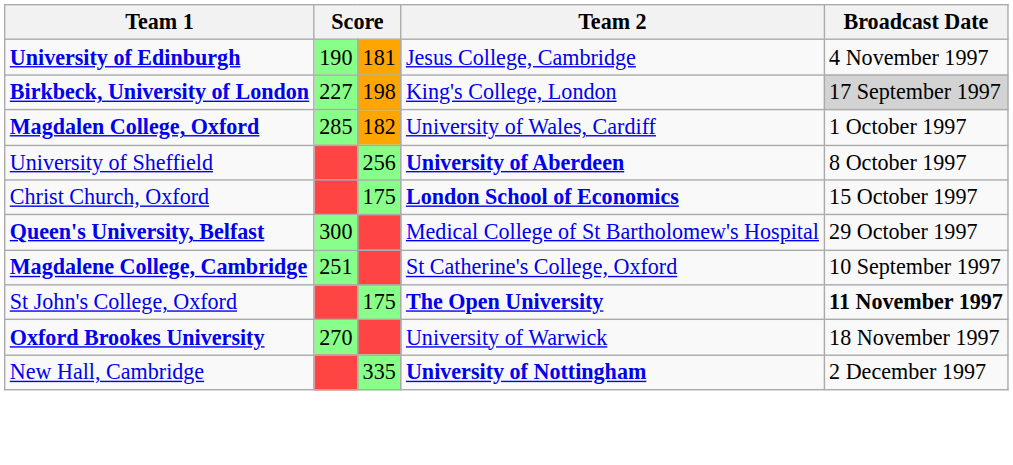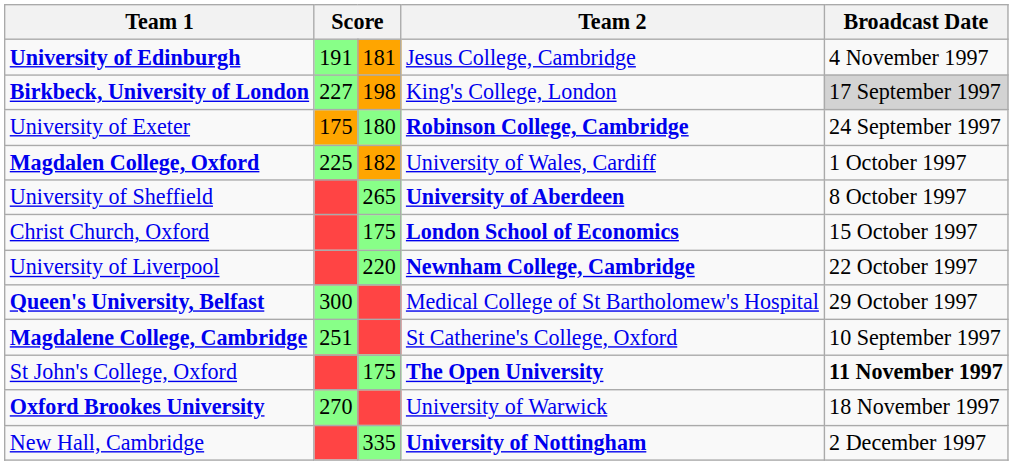 <table class="wikitable" border="1">
 <tr>
 <th>Team 1</th>
 <th colspan=2>Score</th>
 <th>Team 2</th>
 <th>Broadcast Date</th>
 </tr>
 <tr>
 <td><strong><a href='#'>University of Edinburgh</a></strong></td>
-<td style="background:#88ff88">190</td>
+<td style="background:#88ff88">191</td>
 <td style="background:orange">181</td>
 <td><a href='#'>Jesus College, Cambridge</a></td>
 <td>4 November 1997</td>
 </tr>
 <tr>
 <td><strong><a href='#'>Birkbeck, University of London</a></strong></td>
 <td style="background:#88ff88">227</td>
 <td style="background:orange">198</td>
 <td><a href='#'>King's College, London</a></td>
 <td style="background: lightgrey;">17 September 1997</td>
 </tr>
 <tr>
+<td><a href='#'>University of Exeter</a></td>
+<td style="background:orange">175</td>
+<td style="background:#88ff88">180</td>
+<td><strong><a href='#'>Robinson College, Cambridge</a></strong></td>
+<td>24 September 1997</td>
+</tr>
+<tr>
 <td><strong><a href='#'>Magdalen College, Oxford</a></strong></td>
-<td style="background:#88ff88">285</td>
+<td style="background:#88ff88">225</td>
 <td style="background:orange">182</td>
 <td><a href='#'>University of Wales, Cardiff</a></td>
 <td>1 October 1997</td>
 </tr>
 <tr>
 <td><a href='#'>University of Sheffield</a></td>
 <td style="background:#ff4444"></td>
-<td style="background:#88ff88">256</td>
+<td style="background:#88ff88">265</td>
 <td><strong><a href='#'>University of Aberdeen</a></strong></td>
 <td>8 October 1997</td>
 </tr>
 <tr>
 <td><a href='#'>Christ Church, Oxford</a></td>
 <td style="background:#ff4444"></td>
 <td style="background:#88ff88">175</td>
 <td><strong><a href='#'>London School of Economics</a></strong></td>
 <td>15 October 1997</td>
+</tr>
+<tr>
+<td><a href='#'>University of Liverpool</a></td>
+<td style="background:#ff4444"></td>
+<td style="background:#88ff88">220</td>
+<td><strong><a href='#'>Newnham College, Cambridge</a></strong></td>
+<td>22 October 1997</td>
 </tr>
 <tr>
 <td><strong><a href='#'>Queen's University, Belfast</a></strong></td>
 <td style="background:#88ff88">300</td>
 <td style="background:#ff4444"></td>
 <td><a href='#'>Medical College of St Bartholomew's Hospital</a></td>
 <td>29 October 1997</td>
 </tr>
 <tr>
 <td><strong><a href='#'>Magdalene College, Cambridge</a></strong></td>
 <td style="background:#88ff88">251</td>
 <td style="background:#ff4444"></td>
 <td><a href='#'>St Catherine's College, Oxford</a></td>
 <td>10 September 1997</td>
 </tr>
 <tr>
 <td><a href='#'>St John's College, Oxford</a></td>
 <td style="background:#ff4444"></td>
 <td style="background:#88ff88">175</td>
 <td><strong><a href='#'>The Open University</a></strong></td>
 <td><strong>11 November 1997</strong></td>
 </tr>
 <tr>
 <td><strong><a href='#'>Oxford Brookes University</a></strong></td>
 <td style="background:#88ff88">270</td>
 <td style="background:#ff4444"></td>
 <td><a href='#'>University of Warwick</a></td>
 <td>18 November 1997</td>
 </tr>
 <tr>
 <td><a href='#'>New Hall, Cambridge</a></td>
 <td style="background:#ff4444"></td>
 <td style="background:#88ff88">335</td>
 <td><strong><a href='#'>University of Nottingham</a></strong></td>
 <td>2 December 1997</td>
 </tr>
 </table>
